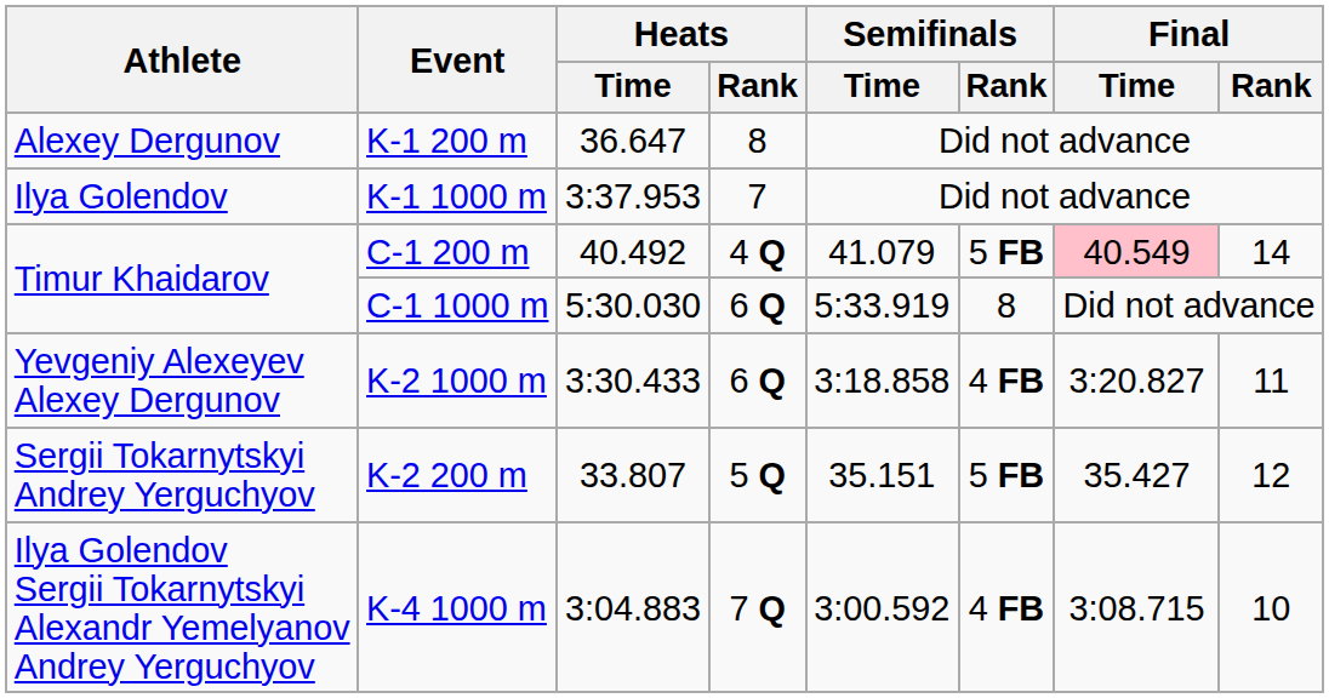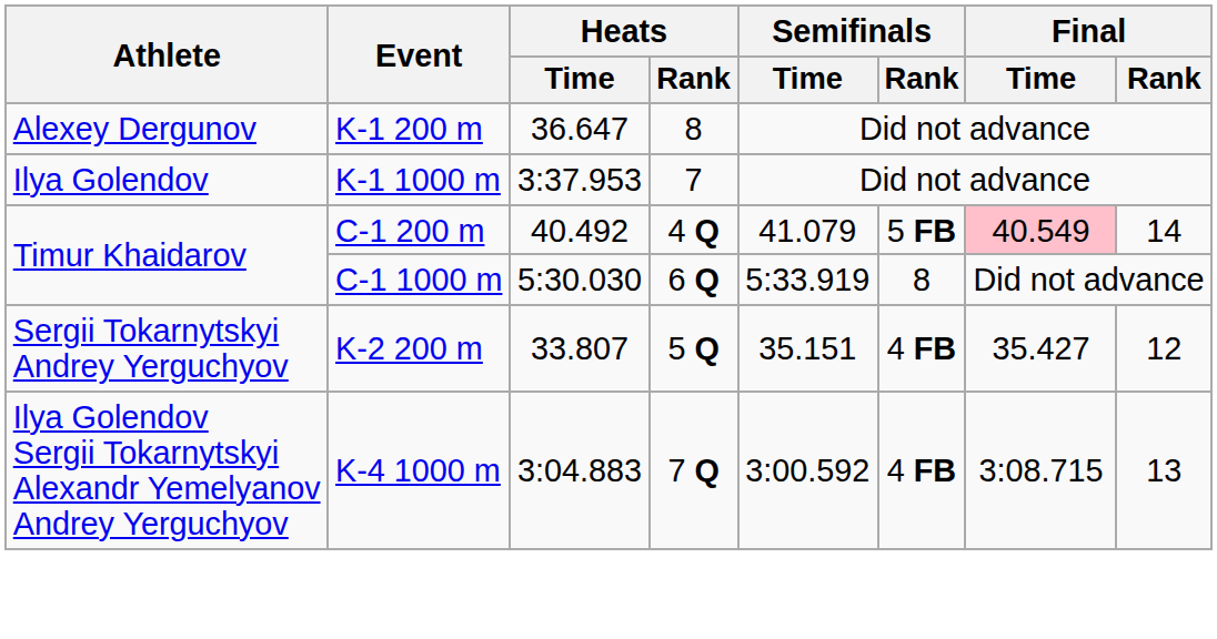 <table class=wikitable style="font-size:90%">
 <tr>
 <th rowspan="2">Athlete</th>
 <th rowspan="2">Event</th>
 <th colspan=2>Heats</th>
 <th colspan=2>Semifinals</th>
 <th colspan=2>Final</th>
 </tr>
 <tr style="font-size:95%">
 <th>Time</th>
 <th>Rank</th>
 <th>Time</th>
 <th>Rank</th>
 <th>Time</th>
 <th>Rank</th>
 </tr>
 <tr align=center>
 <td align=left><a href='#'>Alexey Dergunov</a></td>
 <td align=left><a href='#'>K-1 200 m</a></td>
 <td>36.647</td>
 <td>8</td>
 <td colspan=4>Did not advance</td>
 </tr>
 <tr align=center>
 <td align=left><a href='#'>Ilya Golendov</a></td>
 <td align=left><a href='#'>K-1 1000 m</a></td>
 <td>3:37.953</td>
 <td>7</td>
 <td colspan=4>Did not advance</td>
 </tr>
 <tr align=center>
 <td align=left rowspan=2><a href='#'>Timur Khaidarov</a></td>
 <td align=left><a href='#'>C-1 200 m</a></td>
 <td>40.492</td>
 <td>4 <strong>Q</strong></td>
 <td>41.079</td>
 <td>5 <strong>FB</strong></td>
 <td style="background: pink;">40.549</td>
 <td>14</td>
 </tr>
 <tr align=center>
 <td align=left><a href='#'>C-1 1000 m</a></td>
 <td>5:30.030</td>
 <td>6 <strong>Q</strong></td>
 <td>5:33.919</td>
 <td>8</td>
 <td colspan=2>Did not advance</td>
 </tr>
 <tr align=center>
-<td align=left><a href='#'>Yevgeniy Alexeyev</a><br><a href='#'>Alexey Dergunov</a></td>
-<td align=left><a href='#'>K-2 1000 m</a></td>
-<td>3:30.433</td>
-<td>6 <strong>Q</strong></td>
-<td>3:18.858</td>
-<td>4 <strong>FB</strong></td>
-<td>3:20.827</td>
-<td>11</td>
-</tr>
-<tr align=center>
 <td align=left><a href='#'>Sergii Tokarnytskyi</a><br><a href='#'>Andrey Yerguchyov</a></td>
 <td align=left><a href='#'>K-2 200 m</a></td>
 <td>33.807</td>
 <td>5 <strong>Q</strong></td>
 <td>35.151</td>
-<td>5 <strong>FB</strong></td>
+<td>4 <strong>FB</strong></td>
 <td>35.427</td>
 <td>12</td>
 </tr>
 <tr align=center>
 <td align=left><a href='#'>Ilya Golendov</a><br><a href='#'>Sergii Tokarnytskyi</a><br><a href='#'>Alexandr Yemelyanov</a><br><a href='#'>Andrey Yerguchyov</a></td>
 <td align=left><a href='#'>K-4 1000 m</a></td>
 <td>3:04.883</td>
 <td>7 <strong>Q</strong></td>
 <td>3:00.592</td>
 <td>4 <strong>FB</strong></td>
 <td>3:08.715</td>
-<td>10</td>
+<td>13</td>
 </tr>
 </table>
